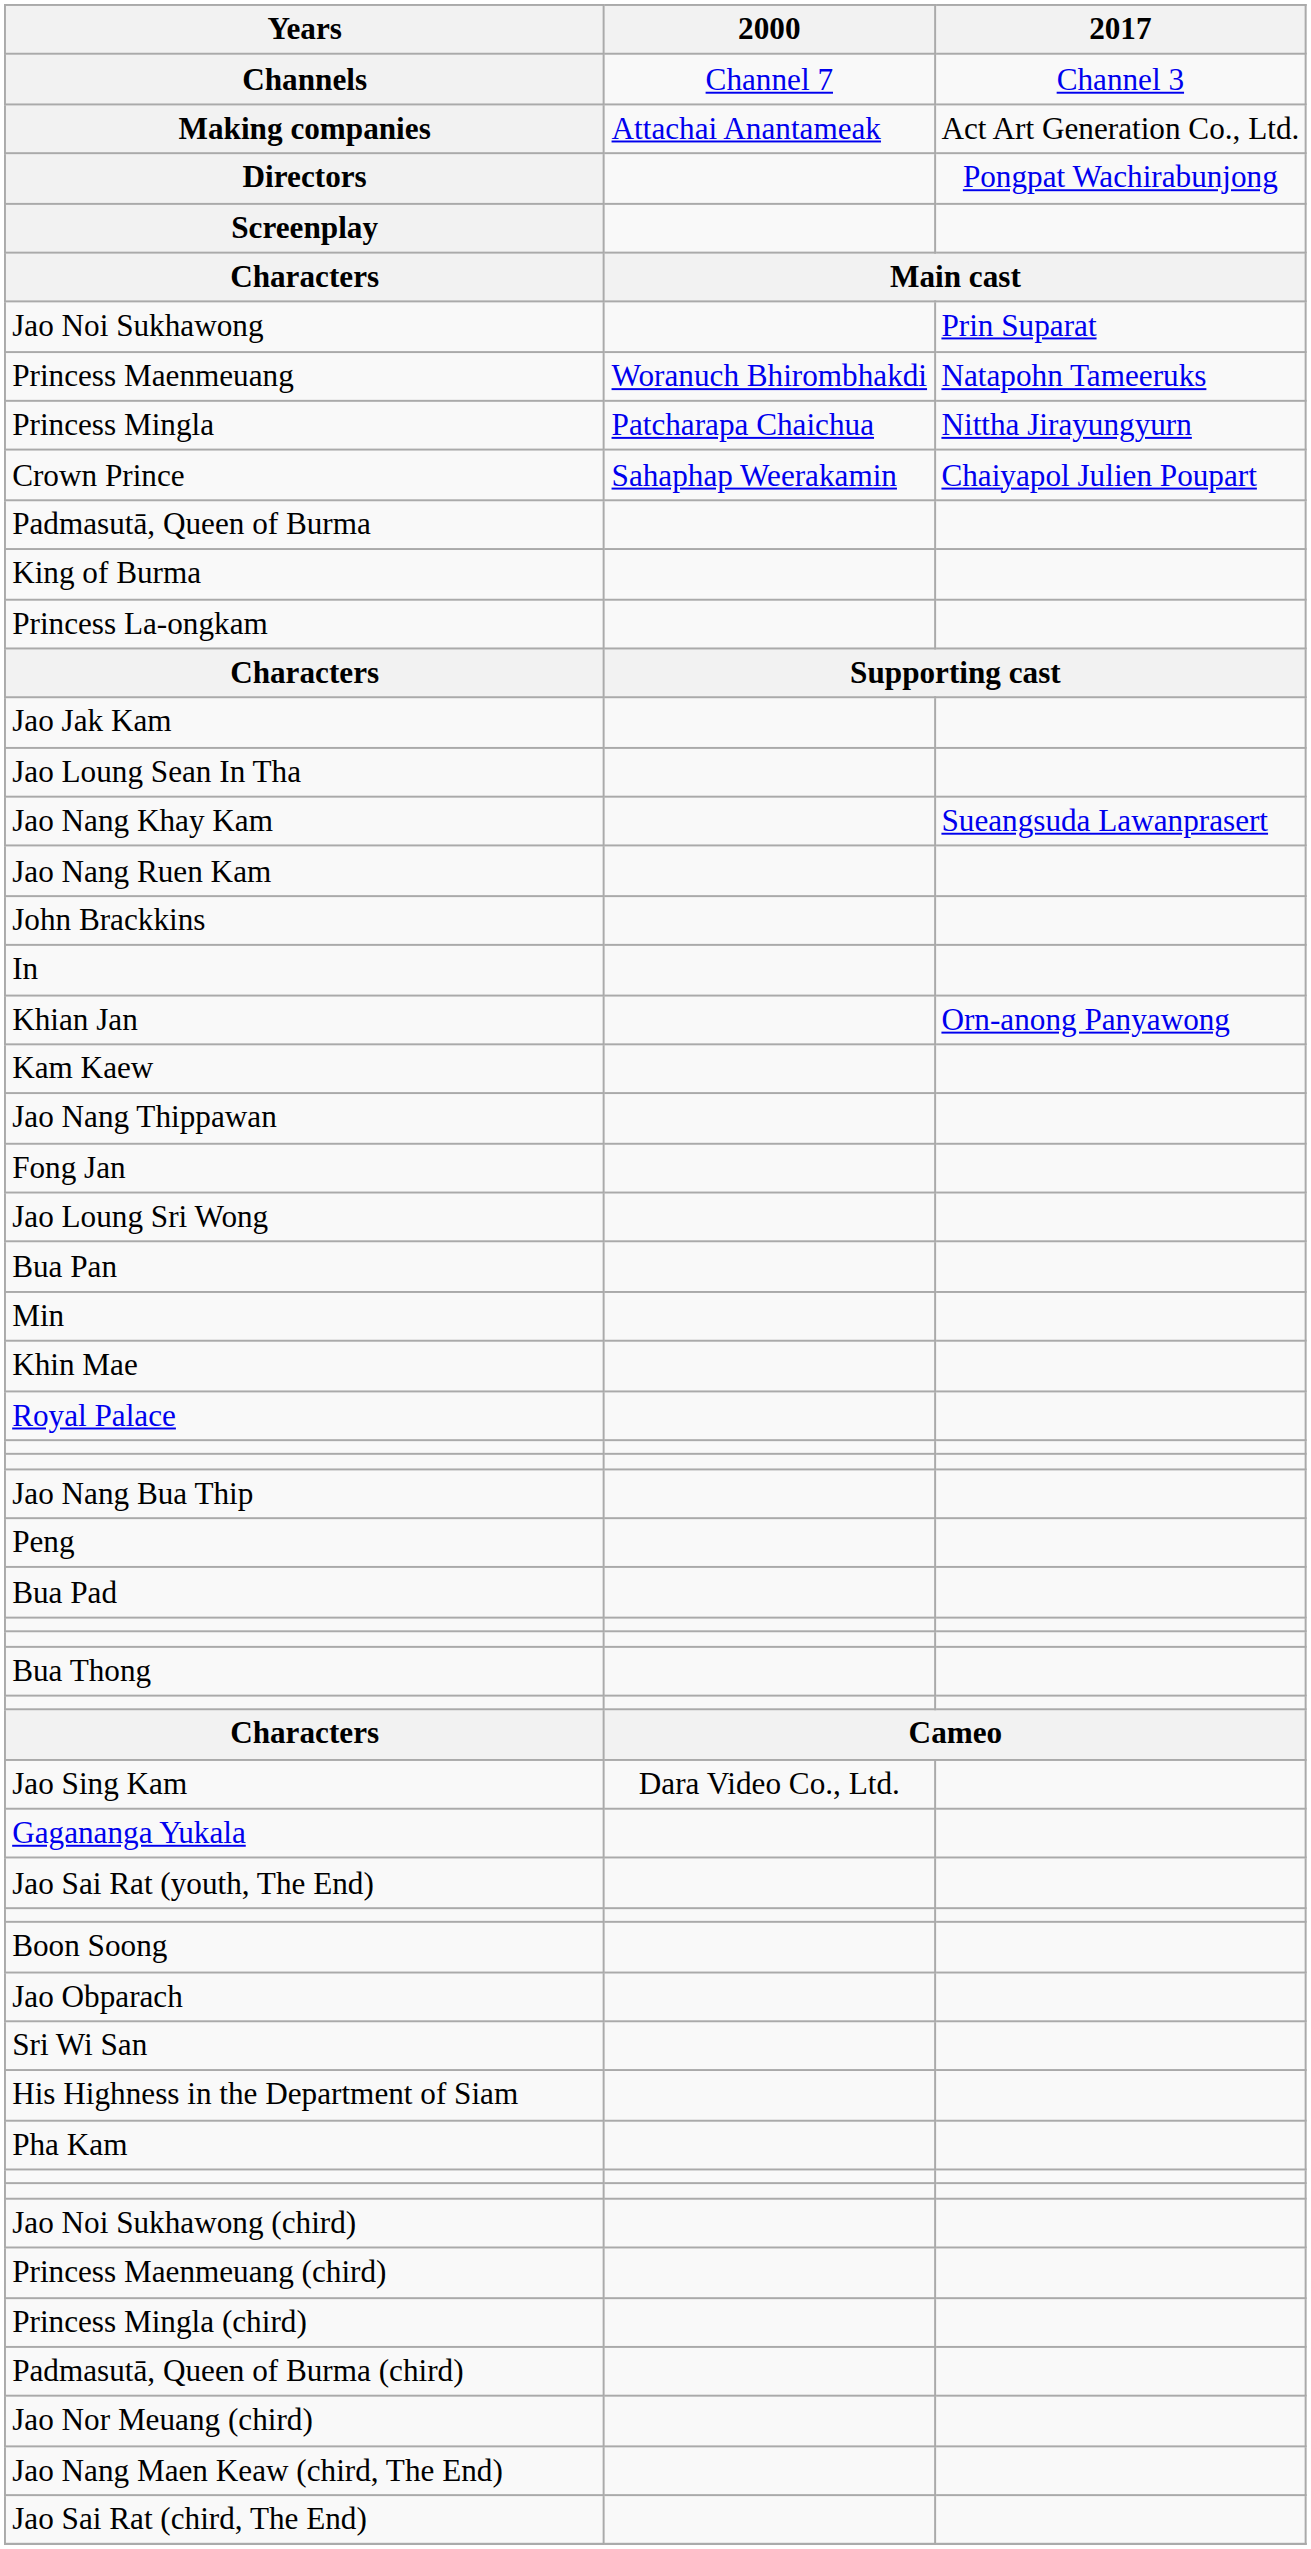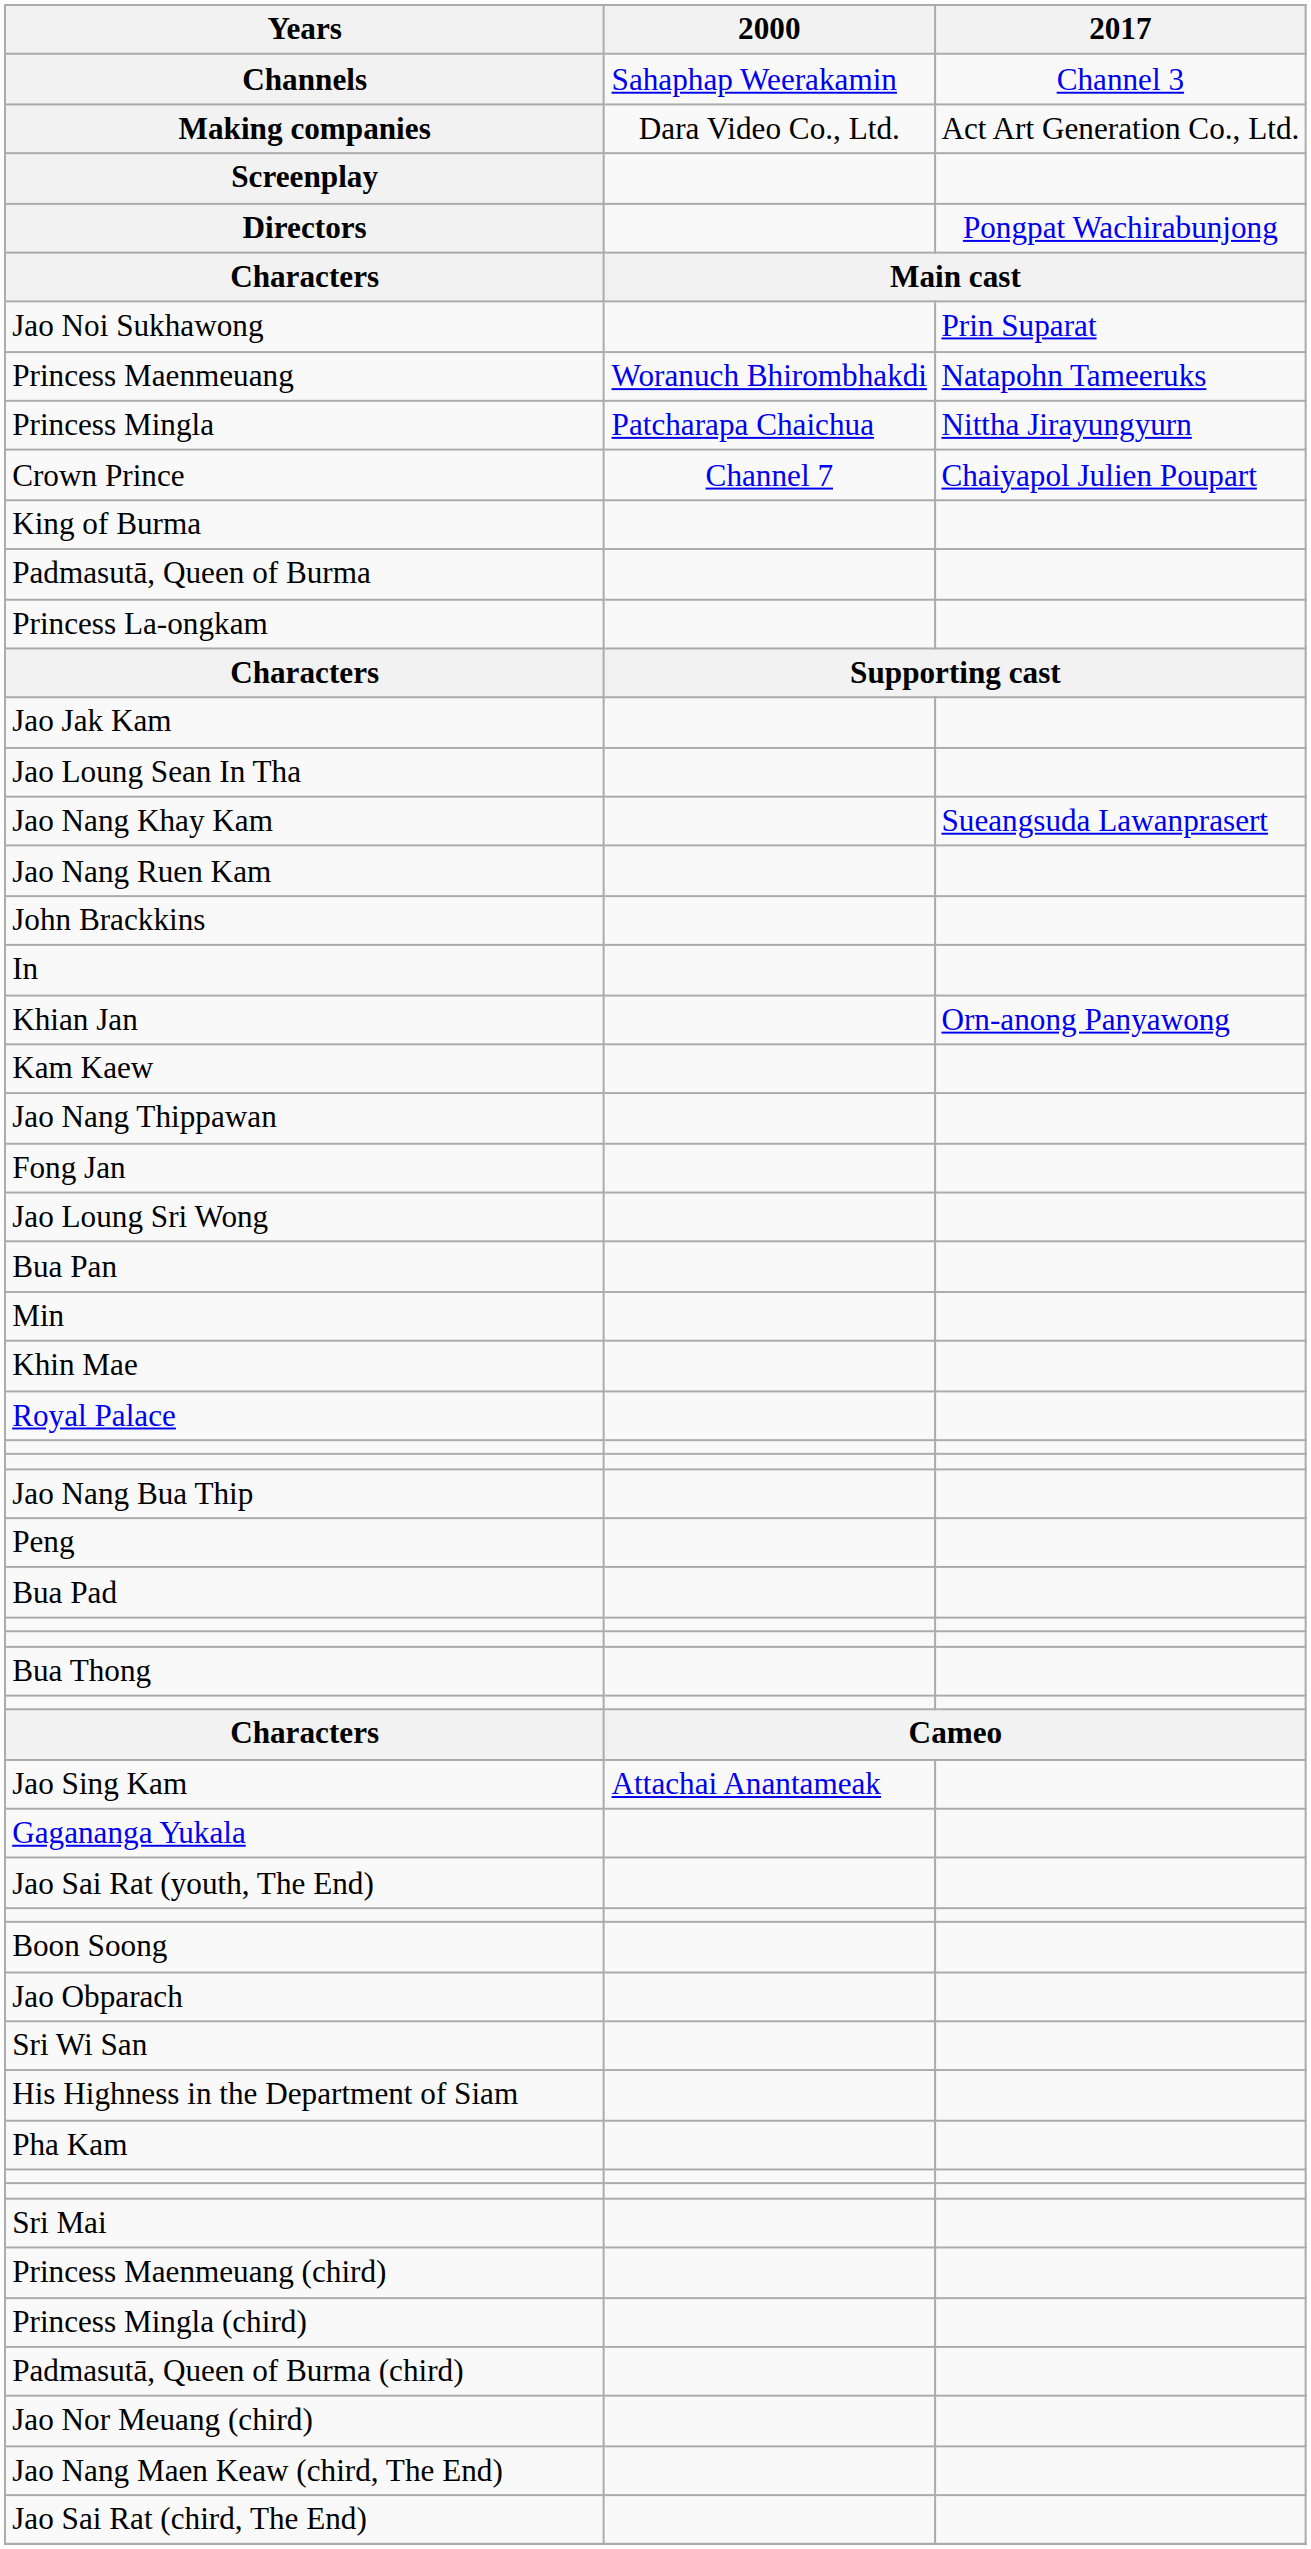 <table class="wikitable">
 <tr>
 <th width="100px">Years</th>
 <th>2000</th>
 <th>2017</th>
 </tr>
 <tr>
 <th scope="row" width="200px"><strong>Channels</strong></th>
-<td align="center"><a href='#'>Channel 7</a></td>
+<td><a href='#'>Sahaphap Weerakamin</a></td>
 <td align="center"><a href='#'>Channel 3</a></td>
 </tr>
 <tr>
 <th scope="row">Making companies</th>
-<td><a href='#'>Attachai Anantameak</a></td>
+<td align="center">Dara Video Co., Ltd.</td>
 <td align="center">Act Art Generation Co., Ltd.</td>
+</tr>
+<tr>
+<th scope="row"><strong>Screenplay</strong></th>
+<td align="center"></td>
+<td align="center"></td>
 </tr>
 <tr>
 <th scope="row"><strong>Directors</strong></th>
 <td align="center"></td>
 <td align="center"><a href='#'>Pongpat Wachirabunjong</a></td>
-</tr>
-<tr>
-<th scope="row"><strong>Screenplay</strong></th>
-<td align="center"></td>
-<td align="center"></td>
 </tr>
 <tr>
 <th scope="col" width="300px"><strong>Characters</strong></th>
 <th colspan="2" align="center" scope="col" width="350px">Main cast</th>
 </tr>
 <tr>
 <td>Jao Noi Sukhawong</td>
 <td></td>
 <td><a href='#'>Prin Suparat</a></td>
 </tr>
 <tr>
 <td>Princess Maenmeuang</td>
 <td><a href='#'>Woranuch Bhirombhakdi</a></td>
 <td><a href='#'>Natapohn Tameeruks</a></td>
 </tr>
 <tr>
 <td>Princess Mingla</td>
 <td><a href='#'>Patcharapa Chaichua</a></td>
 <td><a href='#'>Nittha Jirayungyurn</a></td>
 </tr>
 <tr>
 <td>Crown Prince</td>
-<td><a href='#'>Sahaphap Weerakamin</a></td>
+<td align="center"><a href='#'>Channel 7</a></td>
 <td><a href='#'>Chaiyapol Julien Poupart</a></td>
 </tr>
 <tr>
-<td>Padmasutā, Queen of Burma</td>
+<td>King of Burma</td>
 <td></td>
 <td></td>
 </tr>
 <tr>
-<td>King of Burma</td>
+<td>Padmasutā, Queen of Burma</td>
 <td></td>
 <td></td>
 </tr>
 <tr>
 <td>Princess La-ongkam</td>
 <td></td>
 <td></td>
 </tr>
 <tr>
 <th scope="col" width="300px"><strong>Characters</strong></th>
 <th colspan="2" align="center" scope="col" width="350px">Supporting cast</th>
 </tr>
 <tr>
 <td>Jao Jak Kam</td>
 <td></td>
 <td></td>
 </tr>
 <tr>
 <td>Jao Loung Sean In Tha</td>
 <td></td>
 <td></td>
 </tr>
 <tr>
 <td>Jao Nang Khay Kam</td>
 <td></td>
 <td><a href='#'>Sueangsuda Lawanprasert</a></td>
 </tr>
 <tr>
 <td>Jao Nang Ruen Kam</td>
 <td></td>
 <td></td>
 </tr>
 <tr>
 <td>John Brackkins</td>
 <td></td>
 <td></td>
 </tr>
 <tr>
 <td>In</td>
 <td></td>
 <td></td>
 </tr>
 <tr>
 <td>Khian Jan</td>
 <td></td>
 <td><a href='#'>Orn-anong Panyawong</a></td>
 </tr>
 <tr>
 <td>Kam Kaew</td>
 <td></td>
 <td></td>
 </tr>
 <tr>
 <td>Jao Nang Thippawan</td>
 <td></td>
 <td></td>
 </tr>
 <tr>
 <td>Fong Jan</td>
 <td></td>
 <td></td>
 </tr>
 <tr>
 <td>Jao Loung Sri Wong</td>
 <td></td>
 <td></td>
 </tr>
 <tr>
 <td>Bua Pan</td>
 <td></td>
 <td></td>
 </tr>
 <tr>
 <td>Min</td>
 <td></td>
 <td></td>
 </tr>
 <tr>
 <td>Khin Mae</td>
 <td></td>
 <td></td>
 </tr>
 <tr>
 <td><a href='#'>Royal Palace</a></td>
 <td></td>
 <td></td>
 </tr>
 <tr>
 <td></td>
 <td></td>
 <td></td>
 </tr>
 <tr>
 <td></td>
 <td></td>
 <td></td>
 </tr>
 <tr>
 <td>Jao Nang Bua Thip</td>
 <td></td>
 <td></td>
 </tr>
 <tr>
 <td>Peng</td>
 <td></td>
 <td></td>
 </tr>
 <tr>
 <td>Bua Pad</td>
 <td></td>
 <td></td>
 </tr>
 <tr>
 <td></td>
 <td></td>
 <td></td>
 </tr>
 <tr>
 <td></td>
 <td></td>
 <td></td>
 </tr>
 <tr>
 <td>Bua Thong</td>
 <td></td>
 <td></td>
 </tr>
 <tr>
 <td></td>
 <td></td>
 <td></td>
 </tr>
 <tr>
 <th scope="col" width="300px"><strong>Characters</strong></th>
 <th colspan="2" align="center" scope="col" width="350px">Cameo</th>
 </tr>
 <tr>
 <td>Jao Sing Kam</td>
-<td align="center">Dara Video Co., Ltd.</td>
+<td><a href='#'>Attachai Anantameak</a></td>
 <td></td>
 </tr>
 <tr>
 <td><a href='#'>Gagananga Yukala</a></td>
 <td></td>
 <td></td>
 </tr>
 <tr>
 <td>Jao Sai Rat (youth, The End)</td>
 <td></td>
 <td></td>
 </tr>
 <tr>
 <td></td>
 <td></td>
 <td></td>
 </tr>
 <tr>
 <td>Boon Soong</td>
 <td></td>
 <td></td>
 </tr>
 <tr>
 <td>Jao Obparach</td>
 <td></td>
 <td></td>
 </tr>
 <tr>
 <td>Sri Wi San</td>
 <td></td>
 <td></td>
 </tr>
 <tr>
 <td>His Highness in the Department of Siam</td>
 <td></td>
 <td></td>
 </tr>
 <tr>
 <td>Pha Kam</td>
 <td></td>
 <td></td>
 </tr>
 <tr>
 <td></td>
 <td></td>
 <td></td>
 </tr>
 <tr>
 <td></td>
 <td></td>
 <td></td>
 </tr>
 <tr>
-<td>Jao Noi Sukhawong (chird)</td>
+<td>Sri Mai</td>
 <td></td>
 <td></td>
 </tr>
 <tr>
 <td>Princess Maenmeuang (chird)</td>
 <td></td>
 <td></td>
 </tr>
 <tr>
 <td>Princess Mingla (chird)</td>
 <td></td>
 <td></td>
 </tr>
 <tr>
 <td>Padmasutā, Queen of Burma (chird)</td>
 <td></td>
 <td></td>
 </tr>
 <tr>
 <td>Jao Nor Meuang (chird)</td>
 <td></td>
 <td></td>
 </tr>
 <tr>
 <td>Jao Nang Maen Keaw (chird, The End)</td>
 <td></td>
 <td></td>
 </tr>
 <tr>
 <td>Jao Sai Rat (chird, The End)</td>
 <td></td>
 <td></td>
 </tr>
 <tr>
 </tr>
 </table>
